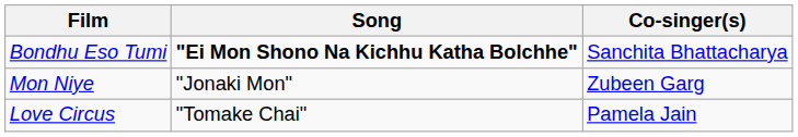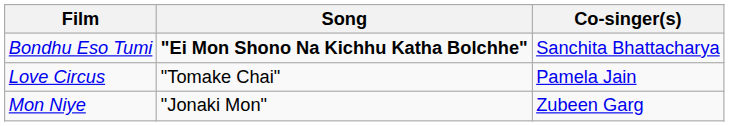 <table class="wikitable plainrowheaders" textcolor:#000;">
 <tr>
 <th scope="col"><strong>Film</strong></th>
 <th scope="col"><strong>Song</strong></th>
 <th scope="col"><strong>Co-singer(s)</strong></th>
 </tr>
 <tr>
 <td><em><a href='#'>Bondhu Eso Tumi</a></em></td>
 <td><strong>"Ei Mon Shono Na Kichhu Katha Bolchhe"</strong></td>
 <td><a href='#'>Sanchita Bhattacharya</a></td>
 </tr>
 <tr>
+<td><em><a href='#'>Love Circus</a></em></td>
+<td>"Tomake Chai"</td>
+<td><a href='#'>Pamela Jain</a></td>
+</tr>
+<tr>
 <td><em><a href='#'>Mon Niye</a></em></td>
 <td>"Jonaki Mon"</td>
 <td><a href='#'>Zubeen Garg</a></td>
 </tr>
-<tr>
-<td><em><a href='#'>Love Circus</a></em></td>
-<td>"Tomake Chai"</td>
-<td><a href='#'>Pamela Jain</a></td>
-</tr>
 </table>
